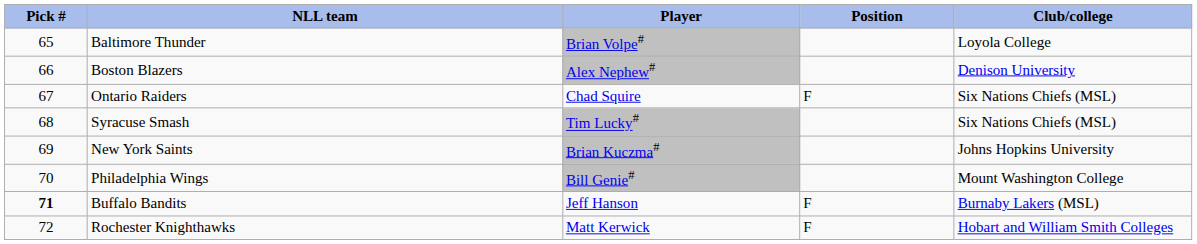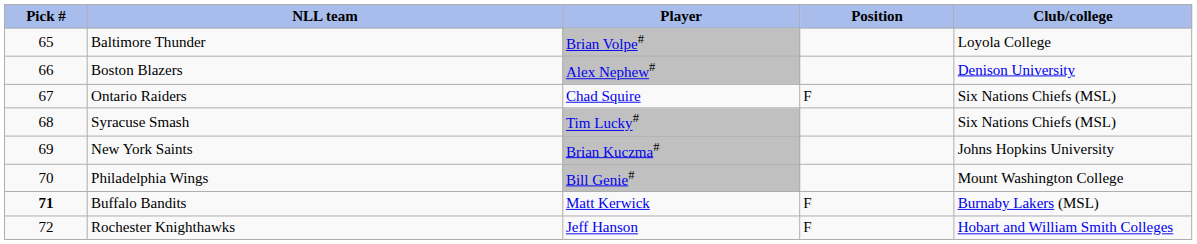 <table class="wikitable" style="width: 100%">
 <tr>
 <th style="background:#a8bdec; width:7%;">Pick #</th>
 <th style="width:40%; background:#a8bdec;">NLL team</th>
 <th style="width:20%; background:#a8bdec;">Player</th>
 <th style="width:13%; background:#a8bdec;">Position</th>
 <th style="width:20%; background:#a8bdec;">Club/college</th>
 </tr>
 <tr>
 <td align=center>65</td>
 <td>Baltimore Thunder</td>
 <td bgcolor="#C0C0C0"><a href='#'>Brian Volpe</a><sup>#</sup></td>
 <td></td>
 <td>Loyola College</td>
 </tr>
 <tr>
 <td align=center>66</td>
 <td>Boston Blazers</td>
 <td bgcolor="#C0C0C0"><a href='#'>Alex Nephew</a><sup>#</sup></td>
 <td></td>
 <td><a href='#'>Denison University</a></td>
 </tr>
 <tr>
 <td align=center>67</td>
 <td>Ontario Raiders</td>
 <td><a href='#'>Chad Squire</a></td>
 <td>F</td>
 <td>Six Nations Chiefs (MSL)</td>
 </tr>
 <tr>
 <td align=center>68</td>
 <td>Syracuse Smash</td>
 <td bgcolor="#C0C0C0"><a href='#'>Tim Lucky</a><sup>#</sup></td>
 <td></td>
 <td>Six Nations Chiefs (MSL)</td>
 </tr>
 <tr>
 <td align=center>69</td>
 <td>New York Saints</td>
 <td bgcolor="#C0C0C0"><a href='#'>Brian Kuczma</a><sup>#</sup></td>
 <td></td>
 <td>Johns Hopkins University</td>
 </tr>
 <tr>
 <td align=center>70</td>
 <td>Philadelphia Wings</td>
 <td bgcolor="#C0C0C0"><a href='#'>Bill Genie</a><sup>#</sup></td>
 <td></td>
 <td>Mount Washington College</td>
 </tr>
 <tr>
 <td align=center><strong>71</strong></td>
 <td>Buffalo Bandits</td>
-<td><a href='#'>Jeff Hanson</a></td>
+<td><a href='#'>Matt Kerwick</a></td>
 <td>F</td>
 <td><a href='#'>Burnaby Lakers</a> (MSL)</td>
 </tr>
 <tr>
 <td align=center>72</td>
 <td>Rochester Knighthawks</td>
-<td><a href='#'>Matt Kerwick</a></td>
+<td><a href='#'>Jeff Hanson</a></td>
 <td>F</td>
 <td><a href='#'>Hobart and William Smith Colleges</a></td>
 </tr>
 </table>
